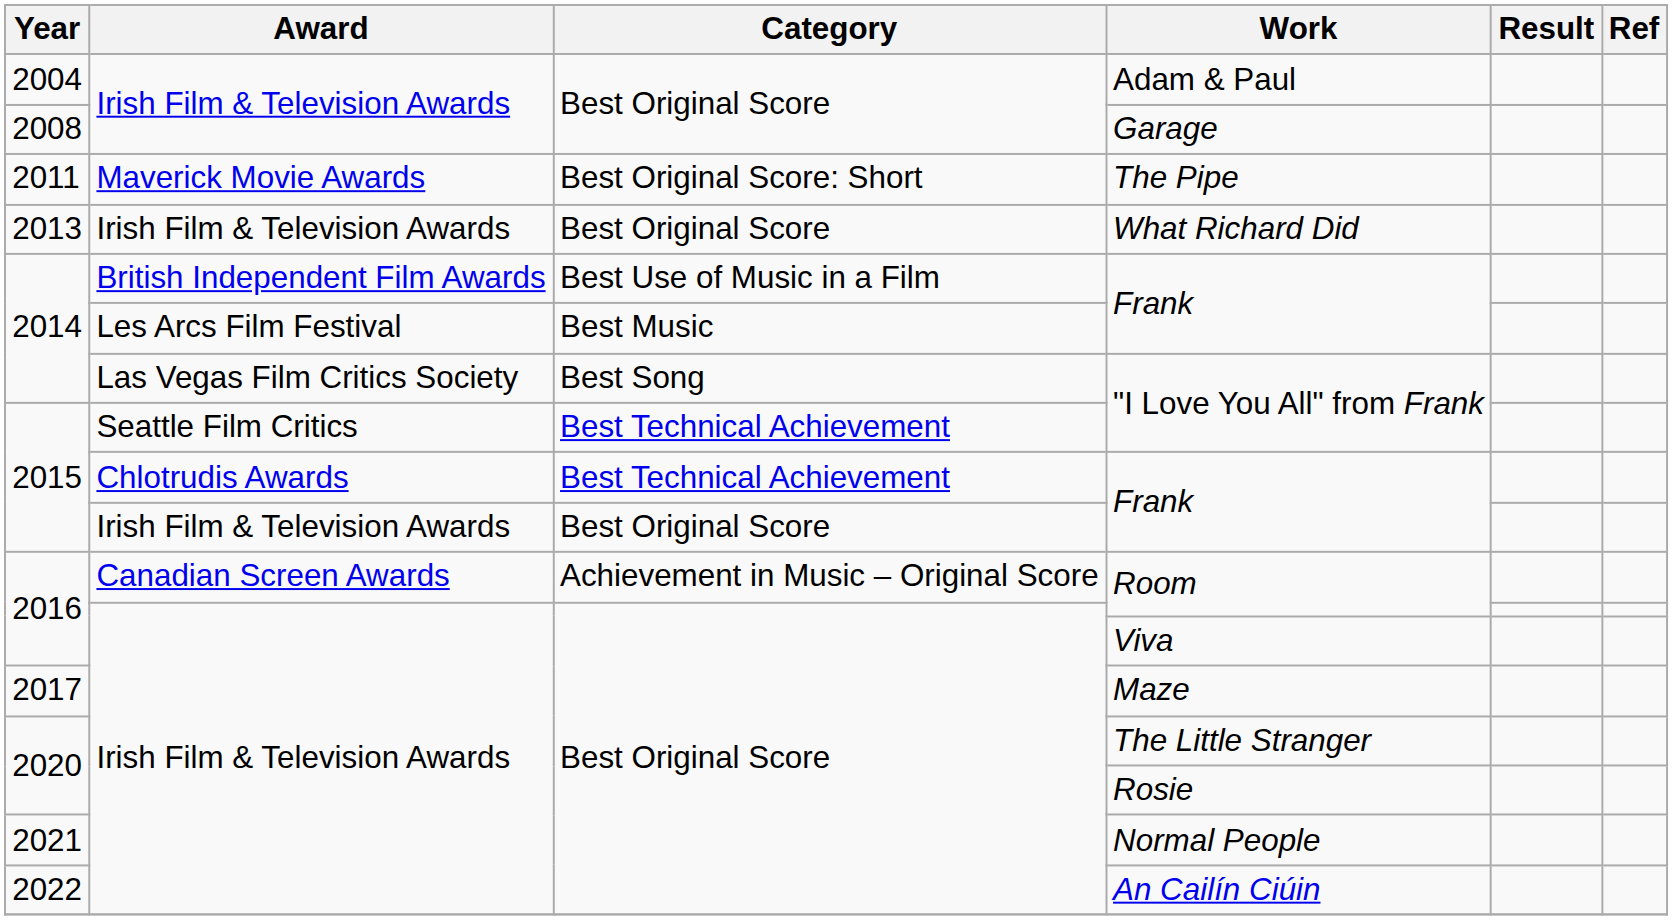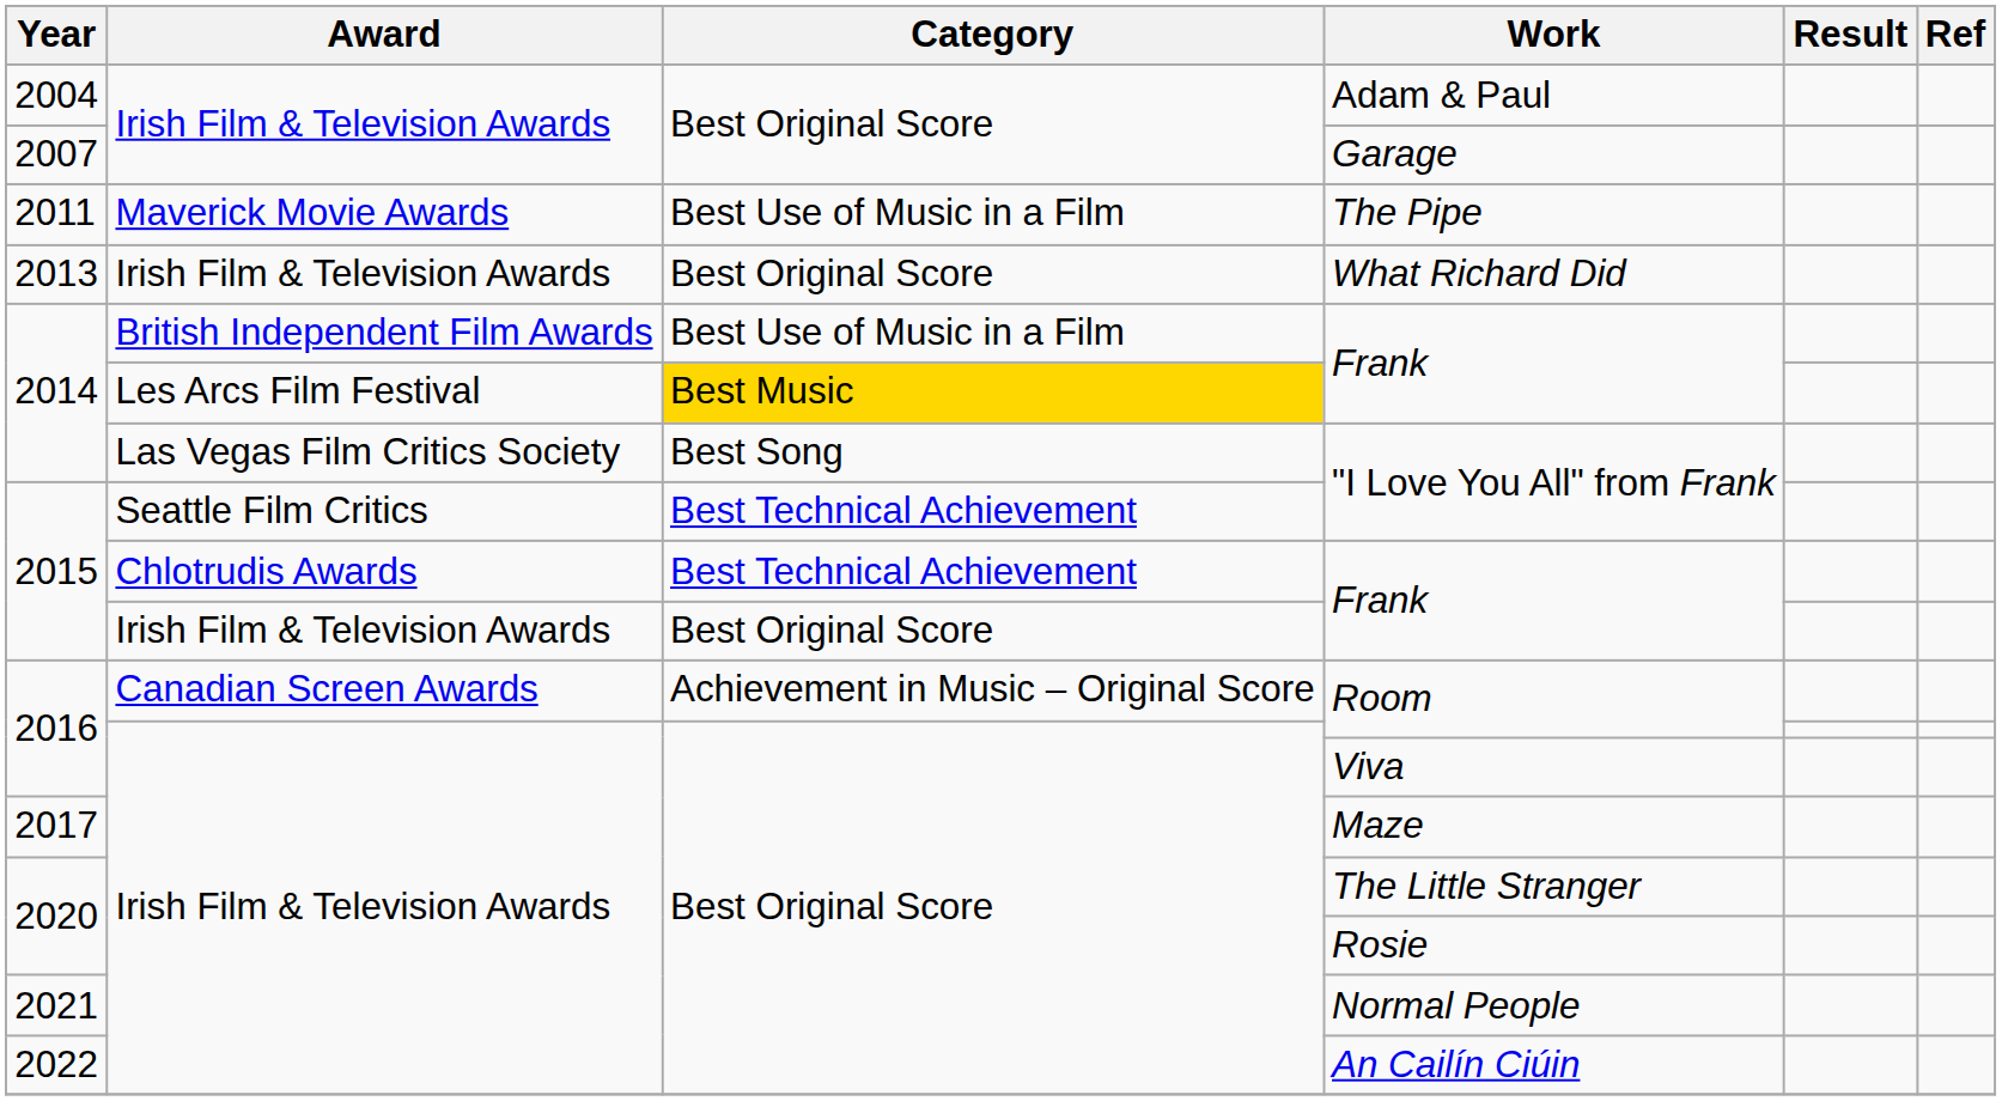 <table class="wikitable plainrowheaders">
 <tr>
 <th>Year</th>
 <th>Award</th>
 <th>Category</th>
 <th>Work</th>
 <th>Result</th>
 <th>Ref</th>
 </tr>
 <tr>
 <td>2004</td>
 <td rowspan="2"><a href='#'>Irish Film & Television Awards</a></td>
 <td rowspan="2">Best Original Score</td>
 <td>Adam & Paul</td>
 <td></td>
 <td></td>
 </tr>
 <tr>
-<td>2008</td>
+<td>2007</td>
 <td><em>Garage</em></td>
 <td></td>
 <td></td>
 </tr>
 <tr>
 <td>2011</td>
 <td><a href='#'>Maverick Movie Awards</a></td>
-<td>Best Original Score: Short</td>
+<td>Best Use of Music in a Film</td>
 <td><em>The Pipe</em></td>
 <td></td>
 <td></td>
 </tr>
 <tr>
 <td>2013</td>
 <td>Irish Film & Television Awards</td>
 <td>Best Original Score</td>
 <td><em>What Richard Did</em></td>
 <td></td>
 <td></td>
 </tr>
 <tr>
 <td rowspan="3">2014</td>
 <td><a href='#'>British Independent Film Awards</a></td>
 <td>Best Use of Music in a Film</td>
 <td rowspan="2"><em>Frank</em></td>
 <td></td>
 <td></td>
 </tr>
 <tr>
 <td>Les Arcs Film Festival</td>
-<td>Best Music</td>
+<td style="background: gold;">Best Music</td>
 <td></td>
 <td></td>
 </tr>
 <tr>
 <td>Las Vegas Film Critics Society</td>
 <td>Best Song</td>
 <td rowspan="2">"I Love You All" from <em>Frank</em></td>
 <td></td>
 <td></td>
 </tr>
 <tr>
 <td rowspan="3">2015</td>
 <td>Seattle Film Critics</td>
 <td><a href='#'>Best Technical Achievement</a></td>
 <td></td>
 <td></td>
 </tr>
 <tr>
 <td><a href='#'>Chlotrudis Awards</a></td>
 <td><a href='#'>Best Technical Achievement</a></td>
 <td rowspan="2"><em>Frank</em></td>
 <td></td>
 <td></td>
 </tr>
 <tr>
 <td>Irish Film & Television Awards</td>
 <td>Best Original Score</td>
 <td></td>
 <td></td>
 </tr>
 <tr>
 <td rowspan="3">2016</td>
 <td><a href='#'>Canadian Screen Awards</a></td>
 <td>Achievement in Music – Original Score</td>
 <td rowspan="2"><em>Room</em></td>
 <td></td>
 <td></td>
 </tr>
 <tr>
 <td rowspan="7">Irish Film & Television Awards</td>
 <td rowspan="7">Best Original Score</td>
 <td></td>
 <td></td>
 </tr>
 <tr>
 <td><em>Viva</em></td>
 <td></td>
 <td></td>
 </tr>
 <tr>
 <td>2017</td>
 <td><em>Maze</em></td>
 <td></td>
 <td></td>
 </tr>
 <tr>
 <td rowspan="2">2020</td>
 <td><em>The Little Stranger</em></td>
 <td></td>
 <td></td>
 </tr>
 <tr>
 <td><em>Rosie</em></td>
 <td></td>
 <td></td>
 </tr>
 <tr>
 <td>2021</td>
 <td><em>Normal People</em></td>
 <td></td>
 <td></td>
 </tr>
 <tr>
 <td>2022</td>
 <td><em><a href='#'>An Cailín Ciúin</a></em></td>
 <td></td>
 <td></td>
 </tr>
 <tr>
 </tr>
 </table>
